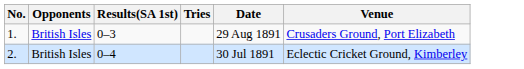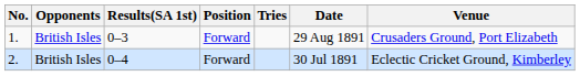 <table class="wikitable">
 <tr>
 <th>No.</th>
 <th>Opponents</th>
 <th>Results(SA 1st)</th>
+<th>Position</th>
 <th>Tries</th>
 <th>Date</th>
 <th>Venue</th>
 </tr>
 <tr>
 <td>1.</td>
 <td> <a href='#'>British Isles</a></td>
 <td>0–3</td>
+<td><a href='#'>Forward</a></td>
 <td></td>
 <td>29 Aug 1891</td>
 <td><a href='#'>Crusaders Ground</a>, <a href='#'>Port Elizabeth</a></td>
 </tr>
 <tr style="background: #D0E6FF;">
 <td>2.</td>
 <td> British Isles</td>
 <td>0–4</td>
+<td>Forward</td>
 <td></td>
 <td>30 Jul 1891</td>
 <td>Eclectic Cricket Ground, <a href='#'>Kimberley</a></td>
 </tr>
 </table>
